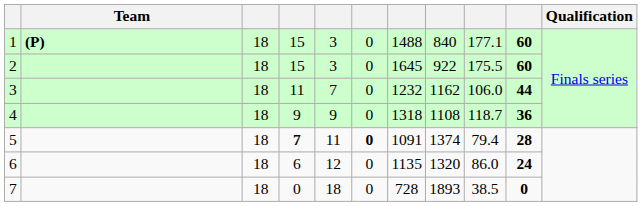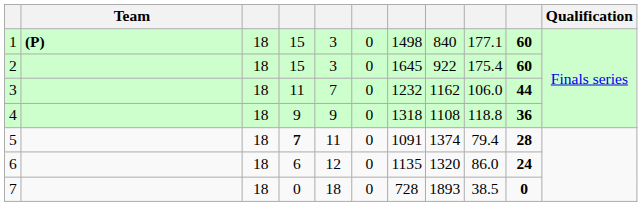 <table class="wikitable" style="text-align:center; margin-bottom:0">
 <tr>
 <th style="width:10px"></th>
 <th style="width:35%;">Team</th>
 <th style="width:30px;"></th>
 <th style="width:30px;"></th>
 <th style="width:30px;"></th>
 <th style="width:30px;"></th>
 <th style="width:30px;"></th>
 <th style="width:30px;"></th>
 <th style="width:30px;"></th>
 <th style="width:30px;"></th>
 <th>Qualification</th>
 </tr>
 <tr style="background:#ccffcc;">
 <td>1</td>
 <td style="text-align:left;"> <strong>(P)</strong></td>
 <td>18</td>
 <td>15</td>
 <td>3</td>
 <td>0</td>
-<td>1488</td>
+<td>1498</td>
 <td>840</td>
 <td>177.1</td>
 <td><strong>60</strong></td>
 <td rowspan=4><a href='#'>Finals series</a></td>
 </tr>
 <tr style="background:#ccffcc;">
 <td>2</td>
 <td style="text-align:left;"></td>
 <td>18</td>
 <td>15</td>
 <td>3</td>
 <td>0</td>
 <td>1645</td>
 <td>922</td>
-<td>175.5</td>
+<td>175.4</td>
 <td><strong>60</strong></td>
 </tr>
 <tr style="background:#ccffcc;">
 <td>3</td>
 <td style="text-align:left;"></td>
 <td>18</td>
 <td>11</td>
 <td>7</td>
 <td>0</td>
 <td>1232</td>
 <td>1162</td>
 <td>106.0</td>
 <td><strong>44</strong></td>
 </tr>
 <tr style="background:#ccffcc;">
 <td>4</td>
 <td style="text-align:left;"></td>
 <td>18</td>
 <td>9</td>
 <td>9</td>
 <td>0</td>
 <td>1318</td>
 <td>1108</td>
-<td>118.7</td>
+<td>118.8</td>
 <td><strong>36</strong></td>
 </tr>
 <tr>
 <td>5</td>
 <td style="text-align:left;"></td>
 <td>18</td>
 <td><strong>7</strong></td>
 <td>11</td>
-<td><strong>0</strong></td>
+<td>0</td>
 <td>1091</td>
 <td>1374</td>
 <td>79.4</td>
 <td><strong>28</strong></td>
 </tr>
 <tr>
 <td>6</td>
 <td style="text-align:left;"></td>
 <td>18</td>
 <td>6</td>
 <td>12</td>
 <td>0</td>
 <td>1135</td>
 <td>1320</td>
 <td>86.0</td>
 <td><strong>24</strong></td>
 </tr>
 <tr>
 <td>7</td>
 <td style="text-align:left;"></td>
 <td>18</td>
 <td>0</td>
 <td>18</td>
 <td>0</td>
 <td>728</td>
 <td>1893</td>
 <td>38.5</td>
 <td><strong>0</strong></td>
 </tr>
 </table>
